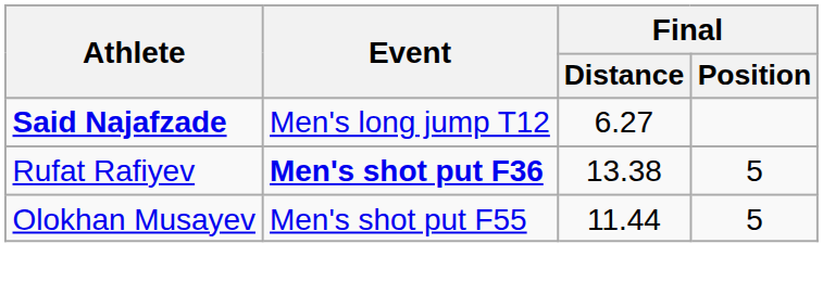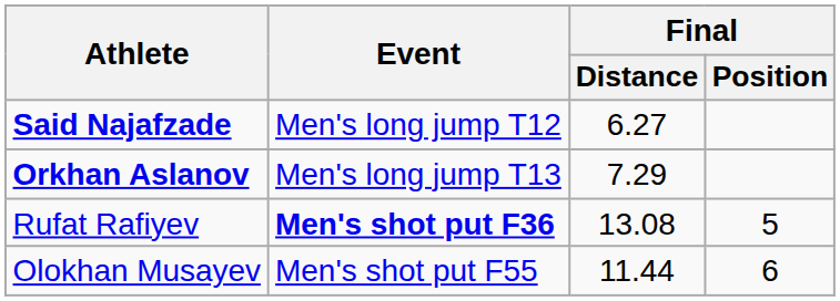 <table class=wikitable style="font-size:90%">
 <tr>
 <th rowspan="2">Athlete</th>
 <th rowspan="2">Event</th>
 <th colspan="2">Final</th>
 </tr>
 <tr style="font-size:95%">
 <th>Distance</th>
 <th>Position</th>
 </tr>
 <tr align=center>
 <td align=left><strong><a href='#'>Said Najafzade</a></strong></td>
 <td align=left><a href='#'>Men's long jump T12</a></td>
 <td>6.27</td>
 <td></td>
 </tr>
 <tr align=center>
+<td align=left><strong><a href='#'>Orkhan Aslanov</a></strong></td>
+<td align=left><a href='#'>Men's long jump T13</a></td>
+<td>7.29</td>
+<td></td>
+</tr>
+<tr align=center>
 <td align=left><a href='#'>Rufat Rafiyev</a></td>
 <td align=left><strong><a href='#'>Men's shot put F36</a></strong></td>
-<td>13.38</td>
+<td>13.08</td>
 <td>5</td>
 </tr>
 <tr align=center>
 <td align=left><a href='#'>Olokhan Musayev</a></td>
 <td align=left><a href='#'>Men's shot put F55</a></td>
 <td>11.44</td>
-<td>5</td>
+<td>6</td>
 </tr>
 </table>
